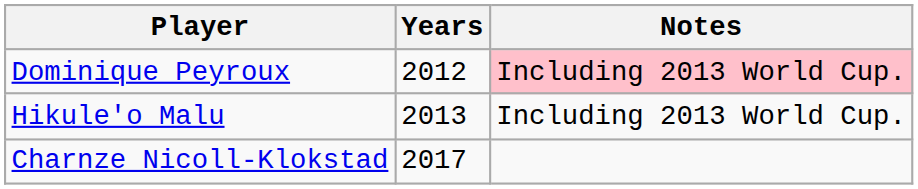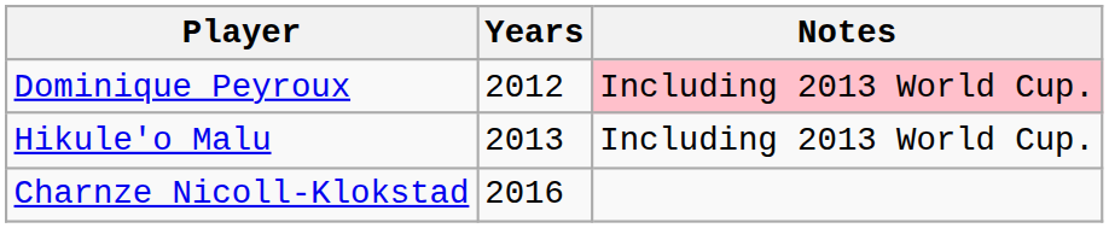 <table class="wikitable sortable">
 <tr>
 <th>Player</th>
 <th>Years</th>
 <th>Notes</th>
 </tr>
 <tr>
 <td><a href='#'>Dominique Peyroux</a></td>
 <td>2012</td>
 <td style="background: pink;">Including 2013 World Cup.</td>
 </tr>
 <tr>
 <td><a href='#'>Hikule'o Malu</a></td>
 <td>2013</td>
 <td>Including 2013 World Cup.</td>
 </tr>
 <tr>
 <td><a href='#'>Charnze Nicoll-Klokstad</a></td>
-<td>2017</td>
+<td>2016</td>
 <td></td>
 </tr>
 </table>
